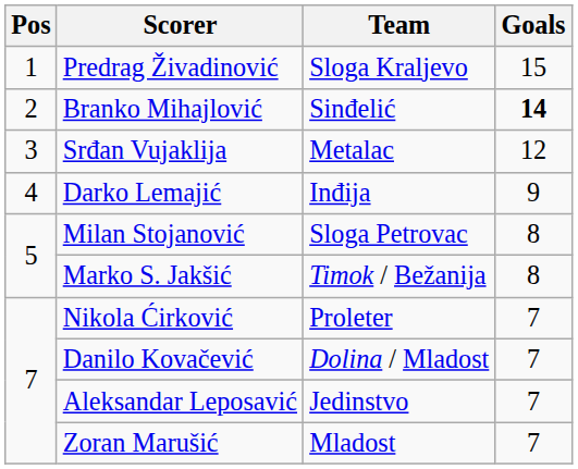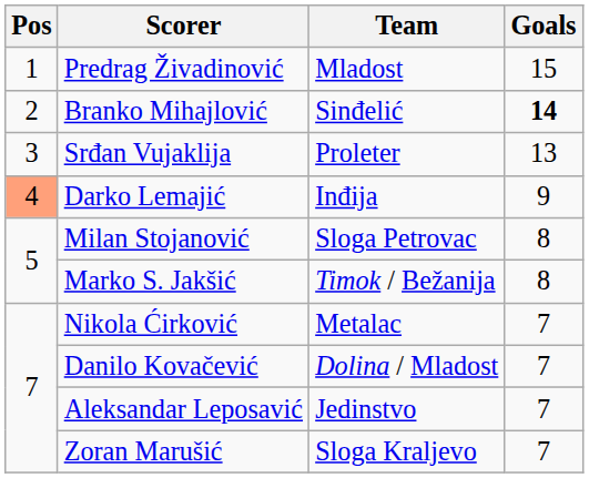 <table class="wikitable">
 <tr>
 <th>Pos</th>
 <th>Scorer</th>
 <th>Team</th>
 <th align=center>Goals</th>
 </tr>
 <tr>
 <td style="text-align:center">1</td>
 <td> <a href='#'>Predrag Živadinović</a></td>
-<td><a href='#'>Sloga Kraljevo</a></td>
+<td><a href='#'>Mladost</a></td>
 <td style="text-align:center">15</td>
 </tr>
 <tr>
 <td style="text-align:center">2</td>
 <td> <a href='#'>Branko Mihajlović</a></td>
 <td><a href='#'>Sinđelić</a></td>
 <td style="text-align:center"><strong>14</strong></td>
 </tr>
 <tr>
 <td style="text-align:center">3</td>
 <td> <a href='#'>Srđan Vujaklija</a></td>
-<td><a href='#'>Metalac</a></td>
-<td style="text-align:center">12</td>
+<td><a href='#'>Proleter</a></td>
+<td style="text-align:center">13</td>
 </tr>
 <tr>
-<td style="text-align:center">4</td>
+<td style="background: lightsalmon; text-align:center">4</td>
 <td> <a href='#'>Darko Lemajić</a></td>
 <td><a href='#'>Inđija</a></td>
 <td style="text-align:center">9</td>
 </tr>
 <tr>
 <td rowspan=2 style="text-align:center">5</td>
 <td> <a href='#'>Milan Stojanović</a></td>
 <td><a href='#'>Sloga Petrovac</a></td>
 <td style="text-align:center">8</td>
 </tr>
 <tr>
 <td> <a href='#'>Marko S. Jakšić</a></td>
 <td><em><a href='#'>Timok</a></em> / <a href='#'>Bežanija</a></td>
 <td style="text-align:center">8</td>
 </tr>
 <tr>
 <td rowspan=4 style="text-align:center">7</td>
 <td> <a href='#'>Nikola Ćirković</a></td>
-<td><a href='#'>Proleter</a></td>
+<td><a href='#'>Metalac</a></td>
 <td style="text-align:center">7</td>
 </tr>
 <tr>
 <td> <a href='#'>Danilo Kovačević</a></td>
 <td><em><a href='#'>Dolina</a></em> / <a href='#'>Mladost</a></td>
 <td style="text-align:center">7</td>
 </tr>
 <tr>
 <td> <a href='#'>Aleksandar Leposavić</a></td>
 <td><a href='#'>Jedinstvo</a></td>
 <td style="text-align:center">7</td>
 </tr>
 <tr>
 <td> <a href='#'>Zoran Marušić</a></td>
-<td><a href='#'>Mladost</a></td>
+<td><a href='#'>Sloga Kraljevo</a></td>
 <td style="text-align:center">7</td>
 </tr>
 </table>
